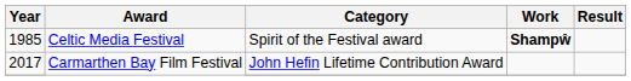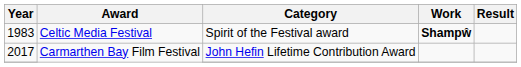 <table class="wikitable sortable">
 <tr>
 <th>Year</th>
 <th>Award</th>
 <th>Category</th>
 <th>Work</th>
 <th>Result</th>
 </tr>
 <tr>
-<td>1985</td>
+<td>1983</td>
 <td><a href='#'>Celtic Media Festival</a></td>
 <td>Spirit of the Festival award</td>
 <td><strong>Shampŵ</strong></td>
 <td></td>
 </tr>
 <tr>
 <td>2017</td>
 <td rowspan=4><a href='#'>Carmarthen Bay</a> Film Festival</td>
 <td><a href='#'>John Hefin</a> Lifetime Contribution Award</td>
 <td></td>
 <td></td>
 </tr>
 <tr>
 </tr>
 </table>
